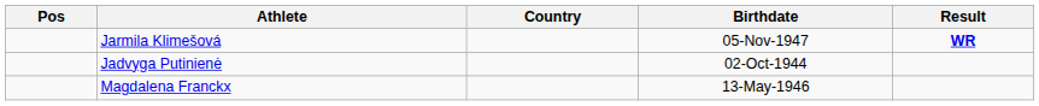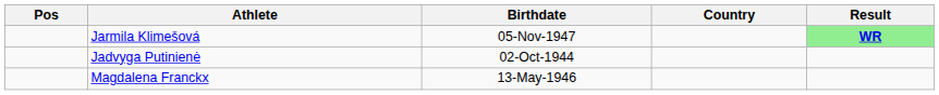 <table class="wikitable"  style="text-align:center; width:70%;">
 <tr>
 <th>Pos</th>
 <th>Athlete</th>
+<th>Birthdate</th>
 <th>Country</th>
-<th>Birthdate</th>
 <th>Result</th>
 </tr>
 <tr>
 <td align=center></td>
 <td align=left><a href='#'>Jarmila Klimešová</a></td>
+<td>05-Nov-1947</td>
 <td align=left></td>
-<td>05-Nov-1947</td>
-<td> <strong><a href='#'>WR</a></strong></td>
+<td style="background: lightgreen;"> <strong><a href='#'>WR</a></strong></td>
 </tr>
 <tr>
 <td align=center></td>
 <td align=left><a href='#'>Jadvyga Putinienė</a></td>
+<td>02-Oct-1944</td>
 <td align=left></td>
-<td>02-Oct-1944</td>
 <td></td>
 </tr>
 <tr>
 <td align=center></td>
 <td align=left><a href='#'>Magdalena Franckx</a></td>
+<td>13-May-1946</td>
 <td align=left></td>
-<td>13-May-1946</td>
 <td></td>
 </tr>
 </table>
